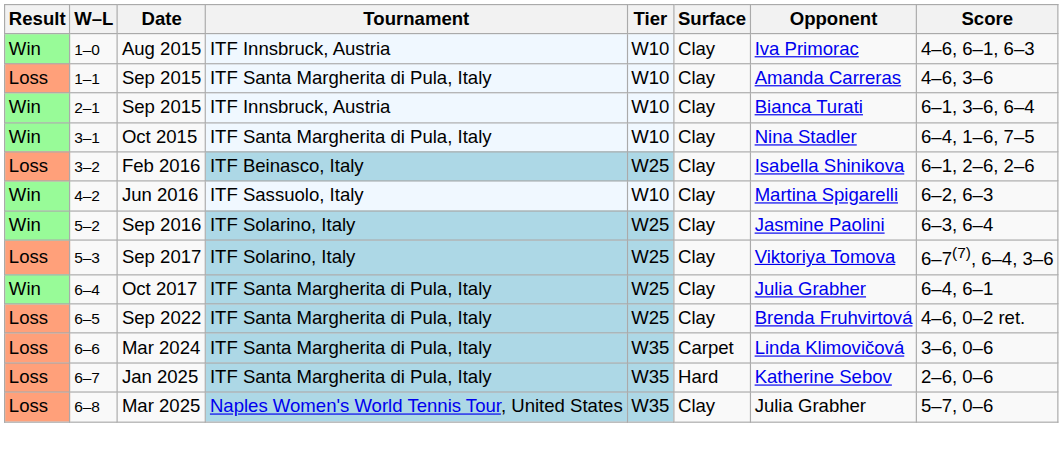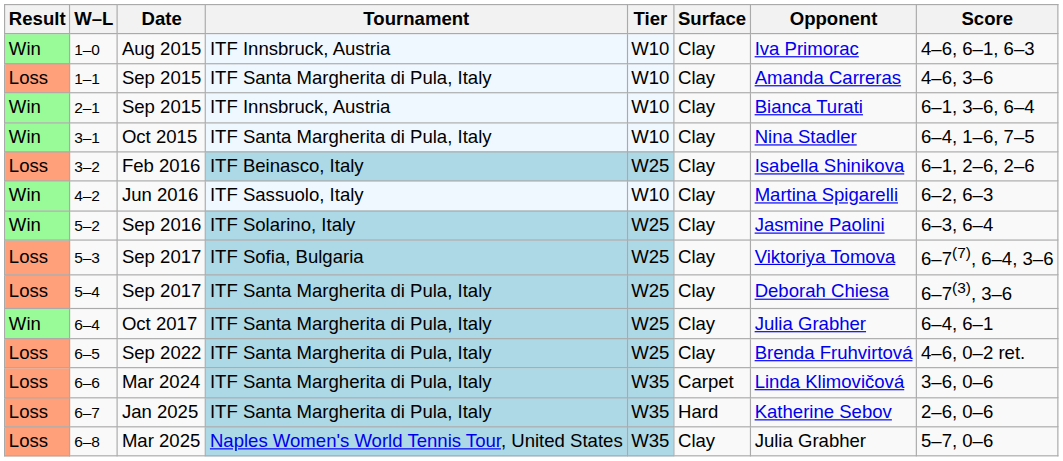 <table class="sortable wikitable">
 <tr>
 <th>Result</th>
 <th class="unsortable">W–L</th>
 <th>Date</th>
 <th>Tournament</th>
 <th>Tier</th>
 <th>Surface</th>
 <th>Opponent</th>
 <th class="unsortable">Score</th>
 </tr>
 <tr>
 <td style="background:#98fb98;">Win</td>
 <td><small>1–0</small></td>
 <td>Aug 2015</td>
 <td style="background:#f0f8ff;">ITF Innsbruck, Austria</td>
 <td style="background:#f0f8ff;">W10</td>
 <td>Clay</td>
 <td> <a href='#'>Iva Primorac</a></td>
 <td>4–6, 6–1, 6–3</td>
 </tr>
 <tr>
 <td style=background:#ffa07a>Loss</td>
 <td><small>1–1</small></td>
 <td>Sep 2015</td>
 <td style="background:#f0f8ff;">ITF Santa Margherita di Pula, Italy</td>
 <td style="background:#f0f8ff;">W10</td>
 <td>Clay</td>
 <td> <a href='#'>Amanda Carreras</a></td>
 <td>4–6, 3–6</td>
 </tr>
 <tr>
 <td style="background:#98fb98;">Win</td>
 <td><small>2–1</small></td>
 <td>Sep 2015</td>
 <td style="background:#f0f8ff;">ITF Innsbruck, Austria</td>
 <td style="background:#f0f8ff;">W10</td>
 <td>Clay</td>
 <td> <a href='#'>Bianca Turati</a></td>
 <td>6–1, 3–6, 6–4</td>
 </tr>
 <tr>
 <td style="background:#98fb98;">Win</td>
 <td><small>3–1</small></td>
 <td>Oct 2015</td>
 <td style="background:#f0f8ff;">ITF Santa Margherita di Pula, Italy</td>
 <td style="background:#f0f8ff;">W10</td>
 <td>Clay</td>
 <td> <a href='#'>Nina Stadler</a></td>
 <td>6–4, 1–6, 7–5</td>
 </tr>
 <tr>
 <td style=background:#ffa07a>Loss</td>
 <td><small>3–2</small></td>
 <td>Feb 2016</td>
 <td style="background:lightblue;">ITF Beinasco, Italy</td>
 <td style="background:lightblue;">W25</td>
 <td>Clay</td>
 <td> <a href='#'>Isabella Shinikova</a></td>
 <td>6–1, 2–6, 2–6</td>
 </tr>
 <tr>
 <td style="background:#98fb98;">Win</td>
 <td><small>4–2</small></td>
 <td>Jun 2016</td>
 <td style="background:#f0f8ff;">ITF Sassuolo, Italy</td>
 <td style="background:#f0f8ff;">W10</td>
 <td>Clay</td>
 <td> <a href='#'>Martina Spigarelli</a></td>
 <td>6–2, 6–3</td>
 </tr>
 <tr>
 <td style="background:#98fb98;">Win</td>
 <td><small>5–2</small></td>
 <td>Sep 2016</td>
 <td style="background:lightblue;">ITF Solarino, Italy</td>
 <td style="background:lightblue;">W25</td>
 <td>Clay</td>
 <td> <a href='#'>Jasmine Paolini</a></td>
 <td>6–3, 6–4</td>
 </tr>
 <tr>
 <td style=background:#ffa07a>Loss</td>
 <td><small>5–3</small></td>
 <td>Sep 2017</td>
-<td style="background:lightblue;">ITF Solarino, Italy</td>
+<td style="background:lightblue;">ITF Sofia, Bulgaria</td>
 <td style="background:lightblue;">W25</td>
 <td>Clay</td>
 <td> <a href='#'>Viktoriya Tomova</a></td>
 <td>6–7<sup>(7)</sup>, 6–4, 3–6</td>
+</tr>
+<tr>
+<td style=background:#ffa07a>Loss</td>
+<td><small>5–4</small></td>
+<td>Sep 2017</td>
+<td style="background:lightblue;">ITF Santa Margherita di Pula, Italy</td>
+<td style="background:lightblue;">W25</td>
+<td>Clay</td>
+<td> <a href='#'>Deborah Chiesa</a></td>
+<td>6–7<sup>(3)</sup>, 3–6</td>
 </tr>
 <tr>
 <td style="background:#98fb98;">Win</td>
 <td><small>6–4</small></td>
 <td>Oct 2017</td>
 <td style="background:lightblue;">ITF Santa Margherita di Pula, Italy</td>
 <td style="background:lightblue;">W25</td>
 <td>Clay</td>
 <td> <a href='#'>Julia Grabher</a></td>
 <td>6–4, 6–1</td>
 </tr>
 <tr>
 <td style=background:#ffa07a>Loss</td>
 <td><small>6–5</small></td>
 <td>Sep 2022</td>
 <td style="background:lightblue;">ITF Santa Margherita di Pula, Italy</td>
 <td style="background:lightblue;">W25</td>
 <td>Clay</td>
 <td> <a href='#'>Brenda Fruhvirtová</a></td>
 <td>4–6, 0–2 ret.</td>
 </tr>
 <tr>
 <td style=background:#ffa07a>Loss</td>
 <td><small>6–6</small></td>
 <td>Mar 2024</td>
 <td style="background:lightblue;">ITF Santa Margherita di Pula, Italy</td>
 <td style="background:lightblue;">W35</td>
 <td>Carpet</td>
 <td> <a href='#'>Linda Klimovičová</a></td>
 <td>3–6, 0–6</td>
 </tr>
 <tr>
 <td style=background:#ffa07a>Loss</td>
 <td><small>6–7</small></td>
 <td>Jan 2025</td>
 <td style="background:lightblue;">ITF Santa Margherita di Pula, Italy</td>
 <td style="background:lightblue;">W35</td>
 <td>Hard</td>
 <td> <a href='#'>Katherine Sebov</a></td>
 <td>2–6, 0–6</td>
 </tr>
 <tr>
 <td style=background:#ffa07a>Loss</td>
 <td><small>6–8</small></td>
 <td>Mar 2025</td>
 <td style="background:lightblue;"><a href='#'>Naples Women's World Tennis Tour</a>, United States</td>
 <td style="background:lightblue;">W35</td>
 <td>Clay</td>
 <td> Julia Grabher</td>
 <td>5–7, 0–6</td>
 </tr>
 </table>
